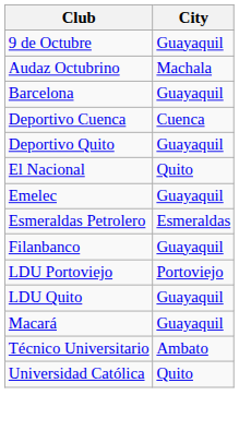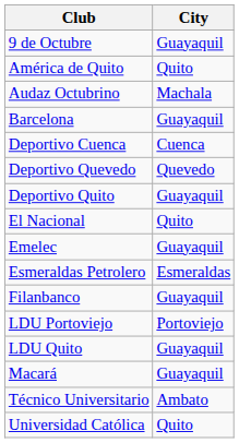 <table class="wikitable sortable">
 <tr>
 <th>Club</th>
 <th>City</th>
 </tr>
 <tr>
 <td><a href='#'>9 de Octubre</a></td>
 <td><a href='#'>Guayaquil</a></td>
+</tr>
+<tr>
+<td><a href='#'>América de Quito</a></td>
+<td><a href='#'>Quito</a></td>
 </tr>
 <tr>
 <td><a href='#'>Audaz Octubrino</a></td>
 <td><a href='#'>Machala</a></td>
 </tr>
 <tr>
 <td><a href='#'>Barcelona</a></td>
 <td><a href='#'>Guayaquil</a></td>
 </tr>
 <tr>
 <td><a href='#'>Deportivo Cuenca</a></td>
 <td><a href='#'>Cuenca</a></td>
+</tr>
+<tr>
+<td><a href='#'>Deportivo Quevedo</a></td>
+<td><a href='#'>Quevedo</a></td>
 </tr>
 <tr>
 <td><a href='#'>Deportivo Quito</a></td>
 <td><a href='#'>Guayaquil</a></td>
 </tr>
 <tr>
 <td><a href='#'>El Nacional</a></td>
 <td><a href='#'>Quito</a></td>
 </tr>
 <tr>
 <td><a href='#'>Emelec</a></td>
 <td><a href='#'>Guayaquil</a></td>
 </tr>
 <tr>
 <td><a href='#'>Esmeraldas Petrolero</a></td>
 <td><a href='#'>Esmeraldas</a></td>
 </tr>
 <tr>
 <td><a href='#'>Filanbanco</a></td>
 <td><a href='#'>Guayaquil</a></td>
 </tr>
 <tr>
 <td><a href='#'>LDU Portoviejo</a></td>
 <td><a href='#'>Portoviejo</a></td>
 </tr>
 <tr>
 <td><a href='#'>LDU Quito</a></td>
 <td><a href='#'>Guayaquil</a></td>
 </tr>
 <tr>
 <td><a href='#'>Macará</a></td>
 <td><a href='#'>Guayaquil</a></td>
 </tr>
 <tr>
 <td><a href='#'>Técnico Universitario</a></td>
 <td><a href='#'>Ambato</a></td>
 </tr>
 <tr>
 <td><a href='#'>Universidad Católica</a></td>
 <td><a href='#'>Quito</a></td>
 </tr>
 </table>
